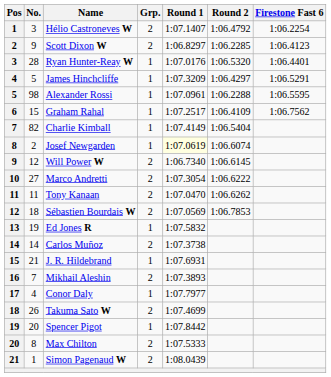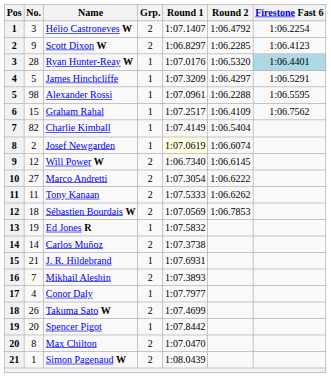 <table class="wikitable sortable" style="text-align:center; font-size: 95%;">
 <tr>
 <th>Pos</th>
 <th>No.</th>
 <th>Name</th>
 <th>Grp.</th>
 <th>Round 1</th>
 <th>Round 2</th>
 <th><a href='#'>Firestone</a> Fast 6</th>
 </tr>
 <tr>
 <th scope="row">1</th>
 <td>3</td>
 <td align="left"> <a href='#'>Hélio Castroneves</a> <strong><span>W</span></strong></td>
 <td>2</td>
 <td>1:07.1407</td>
 <td>1:06.4792</td>
 <td>1:06.2254</td>
 </tr>
 <tr>
 <th scope="row">2</th>
 <td>9</td>
 <td align="left"> <a href='#'>Scott Dixon</a> <strong><span>W</span></strong></td>
 <td>2</td>
 <td>1:06.8297</td>
 <td>1:06.2285</td>
 <td>1:06.4123</td>
 </tr>
 <tr>
 <th scope="row">3</th>
 <td>28</td>
 <td align="left"> <a href='#'>Ryan Hunter-Reay</a> <strong><span>W</span></strong></td>
 <td>1</td>
 <td>1:07.0176</td>
 <td>1:06.5320</td>
-<td>1:06.4401</td>
+<td style="background: lightblue;">1:06.4401</td>
 </tr>
 <tr>
 <th scope="row">4</th>
 <td>5</td>
 <td align="left"> <a href='#'>James Hinchcliffe</a></td>
 <td>1</td>
 <td>1:07.3209</td>
 <td>1:06.4297</td>
 <td>1:06.5291</td>
 </tr>
 <tr>
 <th scope="row">5</th>
 <td>98</td>
 <td align="left"> <a href='#'>Alexander Rossi</a></td>
 <td>1</td>
 <td>1:07.0961</td>
 <td>1:06.2288</td>
 <td>1:06.5595</td>
 </tr>
 <tr>
 <th scope="row">6</th>
 <td>15</td>
 <td align="left"> <a href='#'>Graham Rahal</a></td>
 <td>1</td>
 <td>1:07.2517</td>
 <td>1:06.4109</td>
 <td>1:06.7562</td>
 </tr>
 <tr>
 <th scope="row">7</th>
 <td>82</td>
 <td align="left"> <a href='#'>Charlie Kimball</a></td>
 <td>1</td>
 <td>1:07.4149</td>
 <td>1:06.5404</td>
 <td></td>
 </tr>
 <tr>
 <th scope="row">8</th>
 <td>2</td>
 <td align="left"> <a href='#'>Josef Newgarden</a></td>
 <td>1</td>
 <td style="background: lightyellow;">1:07.0619</td>
 <td>1:06.6074</td>
 <td></td>
 </tr>
 <tr>
 <th scope="row">9</th>
 <td>12</td>
 <td align="left"> <a href='#'>Will Power</a> <strong><span>W</span></strong></td>
 <td>2</td>
 <td>1:06.7340</td>
 <td>1:06.6145</td>
 <td></td>
 </tr>
 <tr>
 <th scope="row">10</th>
 <td>27</td>
 <td align="left"> <a href='#'>Marco Andretti</a></td>
 <td>2</td>
 <td>1:07.3054</td>
 <td>1:06.6222</td>
 <td></td>
 </tr>
 <tr>
 <th scope="row">11</th>
 <td>11</td>
 <td align="left"> <a href='#'>Tony Kanaan</a></td>
 <td>2</td>
-<td>1:07.0470</td>
+<td>1:07.5333</td>
 <td>1:06.6262</td>
 <td></td>
 </tr>
 <tr>
 <th scope="row">12</th>
 <td>18</td>
 <td align="left"> <a href='#'>Sébastien Bourdais</a> <strong><span>W</span></strong></td>
 <td>2</td>
 <td>1:07.0569</td>
 <td>1:06.7853</td>
 <td></td>
 </tr>
 <tr>
 <th scope="row">13</th>
 <td>19</td>
 <td align="left"> <a href='#'>Ed Jones</a> <strong><span>R</span></strong></td>
 <td>1</td>
 <td>1:07.5832</td>
 <td></td>
 <td></td>
 </tr>
 <tr>
 <th scope="row">14</th>
 <td>14</td>
 <td align="left"> <a href='#'>Carlos Muñoz</a></td>
 <td>2</td>
 <td>1:07.3738</td>
 <td></td>
 <td></td>
 </tr>
 <tr>
 <th scope="row">15</th>
 <td>21</td>
 <td align="left"> <a href='#'>J. R. Hildebrand</a></td>
 <td>1</td>
 <td>1:07.6931</td>
 <td></td>
 <td></td>
 </tr>
 <tr>
 <th scope="row">16</th>
 <td>7</td>
 <td align="left"> <a href='#'>Mikhail Aleshin</a></td>
 <td>2</td>
 <td>1:07.3893</td>
 <td></td>
 <td></td>
 </tr>
 <tr>
 <th scope="row">17</th>
 <td>4</td>
 <td align="left"> <a href='#'>Conor Daly</a></td>
 <td>1</td>
 <td>1:07.7977</td>
 <td></td>
 <td></td>
 </tr>
 <tr>
 <th scope="row">18</th>
 <td>26</td>
 <td align="left"> <a href='#'>Takuma Sato</a> <strong><span>W</span></strong></td>
 <td>2</td>
 <td>1:07.4699</td>
 <td></td>
 <td></td>
 </tr>
 <tr>
 <th scope="row">19</th>
 <td>20</td>
 <td align="left"> <a href='#'>Spencer Pigot</a></td>
 <td>1</td>
 <td>1:07.8442</td>
 <td></td>
 <td></td>
 </tr>
 <tr>
 <th scope="row">20</th>
 <td>8</td>
 <td align="left"> <a href='#'>Max Chilton</a></td>
 <td>2</td>
-<td>1:07.5333</td>
+<td>1:07.0470</td>
 <td></td>
 <td></td>
 </tr>
 <tr>
 <th scope="row">21</th>
 <td>1</td>
 <td align="left"> <a href='#'>Simon Pagenaud</a> <strong><span>W</span></strong></td>
 <td>2</td>
 <td>1:08.0439</td>
 <td></td>
 <td></td>
 </tr>
 <tr>
 <th colspan=11></th>
 </tr>
 </table>
